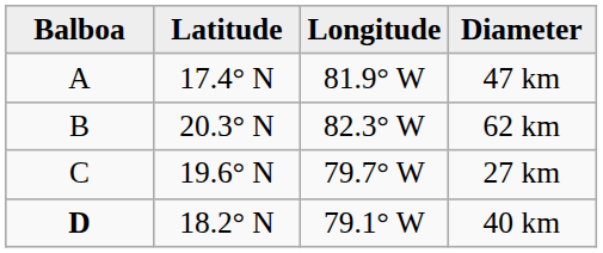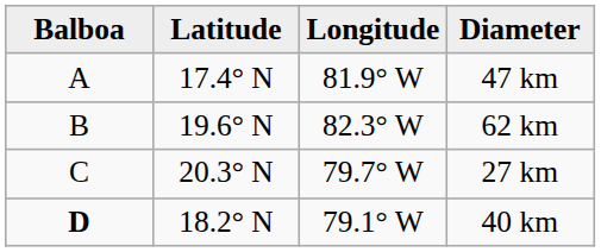 <table class="wikitable">
 <tr>
 <th width="25%" style="background:#eeeeee;">Balboa</th>
 <th width="25%" style="background:#eeeeee;">Latitude</th>
 <th width="25%" style="background:#eeeeee;">Longitude</th>
 <th width="25%" style="background:#eeeeee;">Diameter</th>
 </tr>
 <tr>
 <td align="center">A</td>
 <td align="center">17.4° N</td>
 <td align="center">81.9° W</td>
 <td align="center">47 km</td>
 </tr>
 <tr>
 <td align="center">B</td>
-<td align="center">20.3° N</td>
+<td align="center">19.6° N</td>
 <td align="center">82.3° W</td>
 <td align="center">62 km</td>
 </tr>
 <tr>
 <td align="center">C</td>
-<td align="center">19.6° N</td>
+<td align="center">20.3° N</td>
 <td align="center">79.7° W</td>
 <td align="center">27 km</td>
 </tr>
 <tr>
 <td align="center"><strong>D</strong></td>
 <td align="center">18.2° N</td>
 <td align="center">79.1° W</td>
 <td align="center">40 km</td>
 </tr>
 </table>
